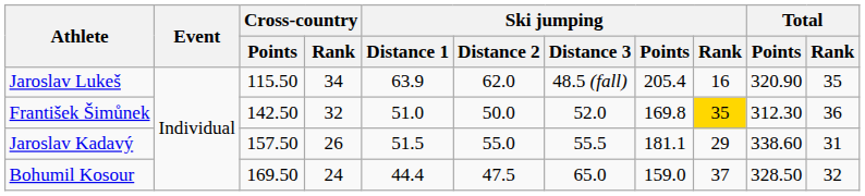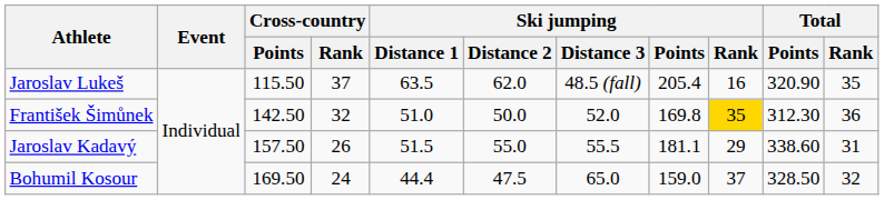 <table class="wikitable" style="font-size:90%">
 <tr>
 <th rowspan="2">Athlete</th>
 <th rowspan="2">Event</th>
 <th colspan="2">Cross-country</th>
 <th colspan="5">Ski jumping</th>
 <th colspan="2">Total</th>
 </tr>
 <tr>
 <th>Points</th>
 <th>Rank</th>
 <th>Distance 1</th>
 <th>Distance 2</th>
 <th>Distance 3</th>
 <th>Points</th>
 <th>Rank</th>
 <th>Points</th>
 <th>Rank</th>
 </tr>
 <tr>
 <td><a href='#'>Jaroslav Lukeš</a></td>
 <td rowspan="4">Individual</td>
 <td align="center">115.50</td>
-<td align="center">34</td>
-<td align="center">63.9</td>
+<td align="center">37</td>
+<td align="center">63.5</td>
 <td align="center">62.0</td>
 <td align="center">48.5 <em>(fall)</em></td>
 <td align="center">205.4</td>
 <td align="center">16</td>
 <td align="center">320.90</td>
 <td align="center">35</td>
 </tr>
 <tr>
 <td><a href='#'>František Šimůnek</a></td>
 <td align="center">142.50</td>
 <td align="center">32</td>
 <td align="center">51.0</td>
 <td align="center">50.0</td>
 <td align="center">52.0</td>
 <td align="center">169.8</td>
 <td align="center" style="background: gold;">35</td>
 <td align="center">312.30</td>
 <td align="center">36</td>
 </tr>
 <tr>
 <td><a href='#'>Jaroslav Kadavý</a></td>
 <td align="center">157.50</td>
 <td align="center">26</td>
 <td align="center">51.5</td>
 <td align="center">55.0</td>
 <td align="center">55.5</td>
 <td align="center">181.1</td>
 <td align="center">29</td>
 <td align="center">338.60</td>
 <td align="center">31</td>
 </tr>
 <tr>
 <td><a href='#'>Bohumil Kosour</a></td>
 <td align="center">169.50</td>
 <td align="center">24</td>
 <td align="center">44.4</td>
 <td align="center">47.5</td>
 <td align="center">65.0</td>
 <td align="center">159.0</td>
 <td align="center">37</td>
 <td align="center">328.50</td>
 <td align="center">32</td>
 </tr>
 </table>
